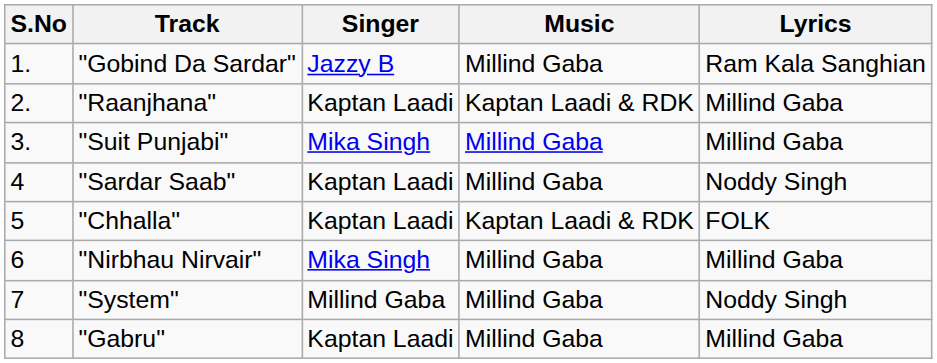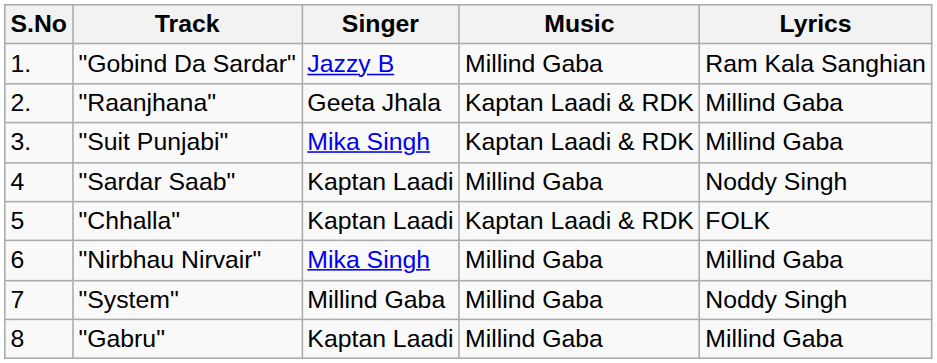 <table class="wikitable">
 <tr>
 <th>S.No</th>
 <th>Track</th>
 <th>Singer</th>
 <th>Music</th>
 <th>Lyrics</th>
 </tr>
 <tr>
 <td>1.</td>
 <td>"Gobind Da Sardar"</td>
 <td><a href='#'>Jazzy B</a></td>
 <td>Millind Gaba</td>
 <td>Ram Kala Sanghian</td>
 </tr>
 <tr>
 <td>2.</td>
 <td>"Raanjhana"</td>
-<td>Kaptan Laadi</td>
+<td>Geeta Jhala</td>
 <td>Kaptan Laadi & RDK</td>
 <td>Millind Gaba</td>
 </tr>
 <tr>
 <td>3.</td>
 <td>"Suit Punjabi"</td>
 <td><a href='#'>Mika Singh</a></td>
-<td><a href='#'>Millind Gaba</a></td>
+<td>Kaptan Laadi & RDK</td>
 <td>Millind Gaba</td>
 </tr>
 <tr>
 <td>4</td>
 <td>"Sardar Saab"</td>
 <td>Kaptan Laadi</td>
 <td>Millind Gaba</td>
 <td>Noddy Singh</td>
 </tr>
 <tr>
 <td>5</td>
 <td>"Chhalla"</td>
 <td>Kaptan Laadi</td>
 <td>Kaptan Laadi & RDK</td>
 <td>FOLK</td>
 </tr>
 <tr>
 <td>6</td>
 <td>"Nirbhau Nirvair"</td>
 <td><a href='#'>Mika Singh</a></td>
 <td>Millind Gaba</td>
 <td>Millind Gaba</td>
 </tr>
 <tr>
 <td>7</td>
 <td>"System"</td>
 <td>Millind Gaba</td>
 <td>Millind Gaba</td>
 <td>Noddy Singh</td>
 </tr>
 <tr>
 <td>8</td>
 <td>"Gabru"</td>
 <td>Kaptan Laadi</td>
 <td>Millind Gaba</td>
 <td>Millind Gaba</td>
 </tr>
 </table>
